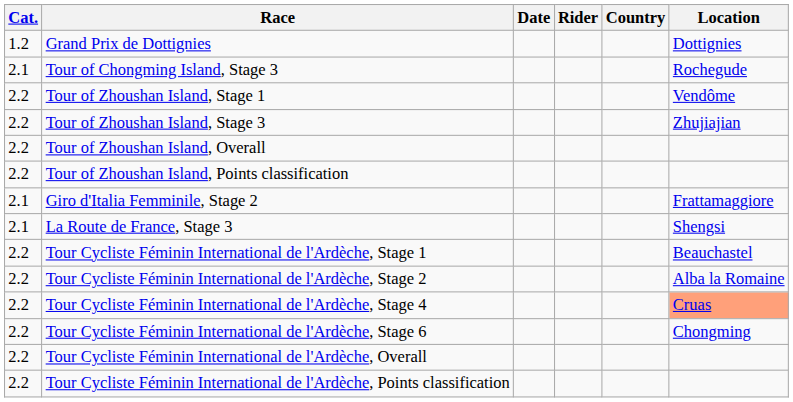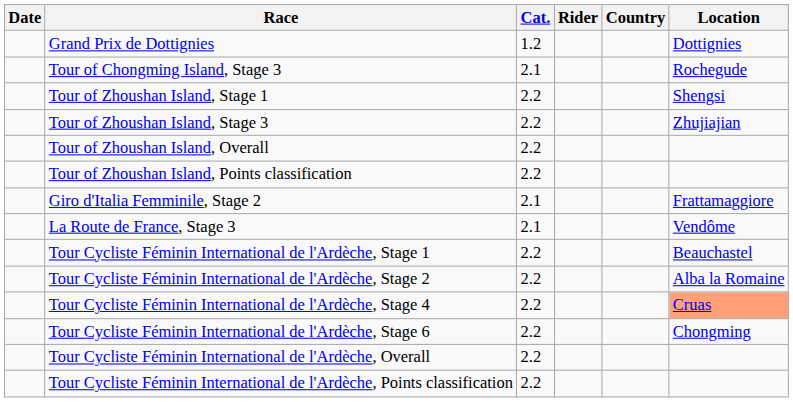 <table class="wikitable sortable">
 <tr>
+<th>Date</th>
+<th>Race</th>
 <th><a href='#'>Cat.</a></th>
-<th>Race</th>
-<th>Date</th>
 <th>Rider</th>
 <th>Country</th>
 <th>Location</th>
 </tr>
 <tr>
+<td></td>
+<td><a href='#'>Grand Prix de Dottignies</a></td>
 <td>1.2</td>
-<td><a href='#'>Grand Prix de Dottignies</a></td>
-<td></td>
 <td></td>
 <td></td>
 <td><a href='#'>Dottignies</a></td>
 </tr>
 <tr>
+<td></td>
+<td><a href='#'>Tour of Chongming Island</a>, Stage 3</td>
 <td>2.1</td>
-<td><a href='#'>Tour of Chongming Island</a>, Stage 3</td>
-<td></td>
 <td></td>
 <td></td>
 <td><a href='#'>Rochegude</a></td>
 </tr>
 <tr>
+<td></td>
+<td><a href='#'>Tour of Zhoushan Island</a>, Stage 1</td>
 <td>2.2</td>
-<td><a href='#'>Tour of Zhoushan Island</a>, Stage 1</td>
 <td></td>
+<td></td>
+<td><a href='#'>Shengsi</a></td>
+</tr>
+<tr>
+<td></td>
+<td><a href='#'>Tour of Zhoushan Island</a>, Stage 3</td>
+<td>2.2</td>
+<td></td>
+<td></td>
+<td><a href='#'>Zhujiajian</a></td>
+</tr>
+<tr>
+<td></td>
+<td><a href='#'>Tour of Zhoushan Island</a>, Overall</td>
+<td>2.2</td>
+<td></td>
+<td></td>
+<td></td>
+</tr>
+<tr>
+<td></td>
+<td><a href='#'>Tour of Zhoushan Island</a>, Points classification</td>
+<td>2.2</td>
+<td></td>
+<td></td>
+<td></td>
+</tr>
+<tr>
+<td></td>
+<td><a href='#'>Giro d'Italia Femminile</a>, Stage 2</td>
+<td>2.1</td>
+<td></td>
+<td></td>
+<td><a href='#'>Frattamaggiore</a></td>
+</tr>
+<tr>
+<td></td>
+<td><a href='#'>La Route de France</a>, Stage 3</td>
+<td>2.1</td>
 <td></td>
 <td></td>
 <td><a href='#'>Vendôme</a></td>
 </tr>
 <tr>
+<td></td>
+<td><a href='#'>Tour Cycliste Féminin International de l'Ardèche</a>, Stage 1</td>
 <td>2.2</td>
-<td><a href='#'>Tour of Zhoushan Island</a>, Stage 3</td>
 <td></td>
 <td></td>
-<td></td>
-<td><a href='#'>Zhujiajian</a></td>
+<td><a href='#'>Beauchastel</a></td>
 </tr>
 <tr>
+<td></td>
+<td><a href='#'>Tour Cycliste Féminin International de l'Ardèche</a>, Stage 2</td>
 <td>2.2</td>
-<td><a href='#'>Tour of Zhoushan Island</a>, Overall</td>
 <td></td>
+<td></td>
+<td><a href='#'>Alba la Romaine</a></td>
+</tr>
+<tr>
+<td></td>
+<td><a href='#'>Tour Cycliste Féminin International de l'Ardèche</a>, Stage 4</td>
+<td>2.2</td>
+<td></td>
+<td></td>
+<td style="background: lightsalmon;"><a href='#'>Cruas</a></td>
+</tr>
+<tr>
+<td></td>
+<td><a href='#'>Tour Cycliste Féminin International de l'Ardèche</a>, Stage 6</td>
+<td>2.2</td>
+<td></td>
+<td></td>
+<td><a href='#'>Chongming</a></td>
+</tr>
+<tr>
+<td></td>
+<td><a href='#'>Tour Cycliste Féminin International de l'Ardèche</a>, Overall</td>
+<td>2.2</td>
 <td></td>
 <td></td>
 <td></td>
 </tr>
 <tr>
+<td></td>
+<td><a href='#'>Tour Cycliste Féminin International de l'Ardèche</a>, Points classification</td>
 <td>2.2</td>
-<td><a href='#'>Tour of Zhoushan Island</a>, Points classification</td>
-<td></td>
-<td></td>
-<td></td>
-<td></td>
-</tr>
-<tr>
-<td>2.1</td>
-<td><a href='#'>Giro d'Italia Femminile</a>, Stage 2</td>
-<td></td>
-<td></td>
-<td></td>
-<td><a href='#'>Frattamaggiore</a></td>
-</tr>
-<tr>
-<td>2.1</td>
-<td><a href='#'>La Route de France</a>, Stage 3</td>
-<td></td>
-<td></td>
-<td></td>
-<td><a href='#'>Shengsi</a></td>
-</tr>
-<tr>
-<td>2.2</td>
-<td><a href='#'>Tour Cycliste Féminin International de l'Ardèche</a>, Stage 1</td>
-<td></td>
-<td></td>
-<td></td>
-<td><a href='#'>Beauchastel</a></td>
-</tr>
-<tr>
-<td>2.2</td>
-<td><a href='#'>Tour Cycliste Féminin International de l'Ardèche</a>, Stage 2</td>
-<td></td>
-<td></td>
-<td></td>
-<td><a href='#'>Alba la Romaine</a></td>
-</tr>
-<tr>
-<td>2.2</td>
-<td><a href='#'>Tour Cycliste Féminin International de l'Ardèche</a>, Stage 4</td>
-<td></td>
-<td></td>
-<td></td>
-<td style="background: lightsalmon;"><a href='#'>Cruas</a></td>
-</tr>
-<tr>
-<td>2.2</td>
-<td><a href='#'>Tour Cycliste Féminin International de l'Ardèche</a>, Stage 6</td>
-<td></td>
-<td></td>
-<td></td>
-<td><a href='#'>Chongming</a></td>
-</tr>
-<tr>
-<td>2.2</td>
-<td><a href='#'>Tour Cycliste Féminin International de l'Ardèche</a>, Overall</td>
-<td></td>
-<td></td>
-<td></td>
-<td></td>
-</tr>
-<tr>
-<td>2.2</td>
-<td><a href='#'>Tour Cycliste Féminin International de l'Ardèche</a>, Points classification</td>
-<td></td>
 <td></td>
 <td></td>
 <td></td>
 </tr>
 </table>
